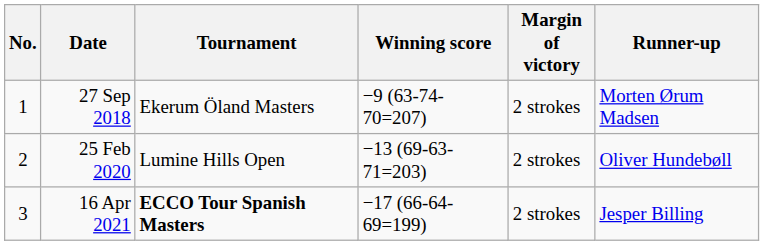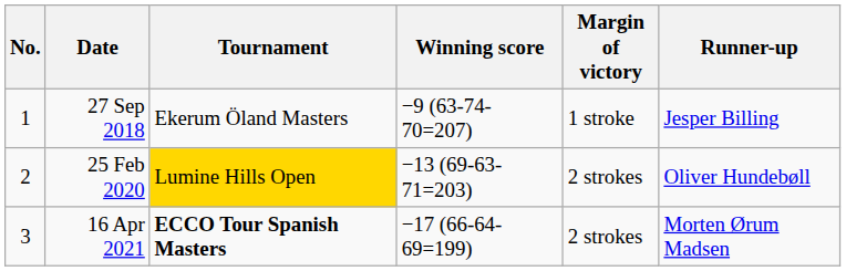 <table class="wikitable" style="font-size:95%;">
 <tr>
 <th>No.</th>
 <th>Date</th>
 <th>Tournament</th>
 <th>Winning score</th>
 <th>Margin of<br>victory</th>
 <th>Runner-up</th>
 </tr>
 <tr>
 <td align=center>1</td>
 <td align=right>27 Sep <a href='#'>2018</a></td>
 <td>Ekerum Öland Masters</td>
 <td>−9 (63-74-70=207)</td>
-<td>2 strokes</td>
-<td> <a href='#'>Morten Ørum Madsen</a></td>
+<td>1 stroke</td>
+<td> <a href='#'>Jesper Billing</a></td>
 </tr>
 <tr>
 <td align=center>2</td>
 <td align=right>25 Feb <a href='#'>2020</a></td>
-<td>Lumine Hills Open</td>
+<td style="background: gold;">Lumine Hills Open</td>
 <td>−13 (69-63-71=203)</td>
 <td>2 strokes</td>
 <td> <a href='#'>Oliver Hundebøll</a></td>
 </tr>
 <tr>
 <td align=center>3</td>
 <td align=right>16 Apr <a href='#'>2021</a></td>
 <td><strong>ECCO Tour Spanish Masters</strong></td>
 <td>−17 (66-64-69=199)</td>
 <td>2 strokes</td>
-<td> <a href='#'>Jesper Billing</a></td>
+<td> <a href='#'>Morten Ørum Madsen</a></td>
 </tr>
 </table>
